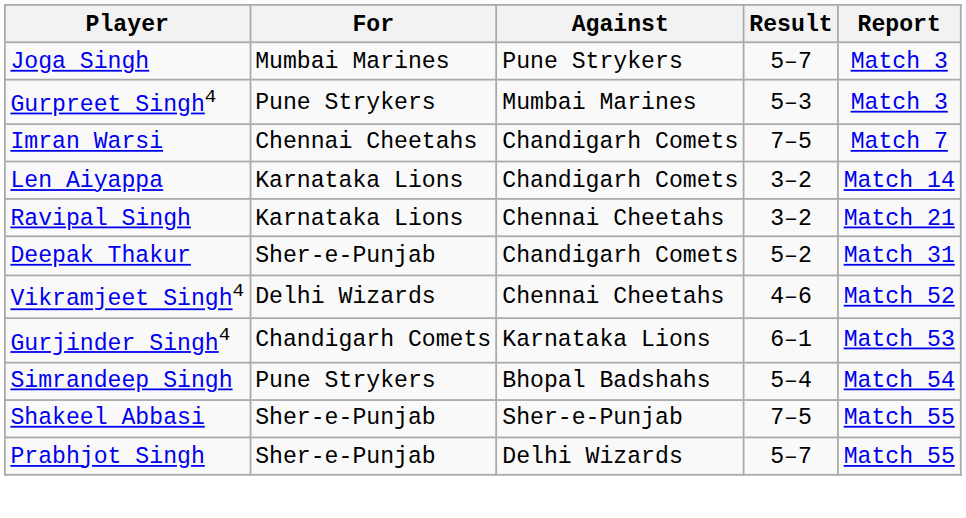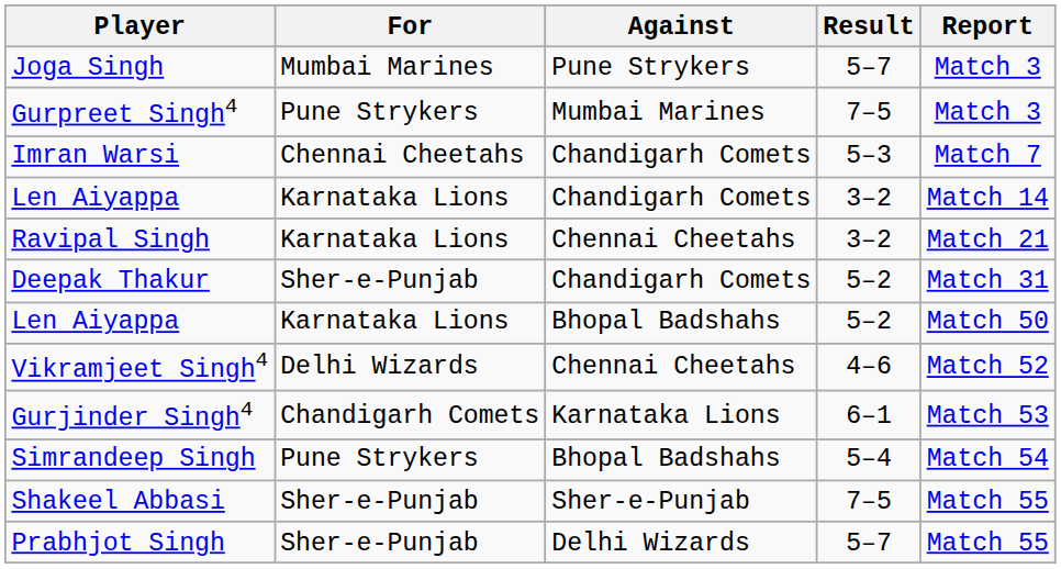 <table class="wikitable sortable">
 <tr>
 <th>Player</th>
 <th>For</th>
 <th>Against</th>
 <th>Result</th>
 <th>Report</th>
 </tr>
 <tr>
 <td><a href='#'>Joga Singh</a></td>
 <td>Mumbai Marines</td>
 <td>Pune Strykers</td>
 <td align="center">5–7</td>
 <td align="center"><a href='#'>Match 3</a></td>
 </tr>
 <tr>
 <td><a href='#'>Gurpreet Singh</a><sup>4</sup></td>
 <td>Pune Strykers</td>
 <td>Mumbai Marines</td>
-<td align="center">5–3</td>
+<td align="center">7–5</td>
 <td align="center"><a href='#'>Match 3</a></td>
 </tr>
 <tr>
 <td><a href='#'>Imran Warsi</a></td>
 <td>Chennai Cheetahs</td>
 <td>Chandigarh Comets</td>
-<td align="center">7–5</td>
+<td align="center">5–3</td>
 <td align="center"><a href='#'>Match 7</a></td>
 </tr>
 <tr>
 <td><a href='#'>Len Aiyappa</a></td>
 <td>Karnataka Lions</td>
 <td>Chandigarh Comets</td>
 <td align="center">3–2</td>
 <td align="center"><a href='#'>Match 14</a></td>
 </tr>
 <tr>
 <td><a href='#'>Ravipal Singh</a></td>
 <td>Karnataka Lions</td>
 <td>Chennai Cheetahs</td>
 <td align="center">3–2</td>
 <td align="center"><a href='#'>Match 21</a></td>
 </tr>
 <tr>
 <td><a href='#'>Deepak Thakur</a></td>
 <td>Sher-e-Punjab</td>
 <td>Chandigarh Comets</td>
 <td align="center">5–2</td>
 <td align="center"><a href='#'>Match 31</a></td>
+</tr>
+<tr>
+<td><a href='#'>Len Aiyappa</a></td>
+<td>Karnataka Lions</td>
+<td>Bhopal Badshahs</td>
+<td align="center">5–2</td>
+<td align="center"><a href='#'>Match 50</a></td>
 </tr>
 <tr>
 <td><a href='#'>Vikramjeet Singh</a><sup>4</sup></td>
 <td>Delhi Wizards</td>
 <td>Chennai Cheetahs</td>
 <td align="center">4–6</td>
 <td align="center"><a href='#'>Match 52</a></td>
 </tr>
 <tr>
 <td><a href='#'>Gurjinder Singh</a><sup>4</sup></td>
 <td>Chandigarh Comets</td>
 <td>Karnataka Lions</td>
 <td align="center">6–1</td>
 <td align="center"><a href='#'>Match 53</a></td>
 </tr>
 <tr>
 <td><a href='#'>Simrandeep Singh</a></td>
 <td>Pune Strykers</td>
 <td>Bhopal Badshahs</td>
 <td align="center">5–4</td>
 <td align="center"><a href='#'>Match 54</a></td>
 </tr>
 <tr>
 <td><a href='#'>Shakeel Abbasi</a></td>
 <td>Sher-e-Punjab</td>
 <td>Sher-e-Punjab</td>
 <td align="center">7–5</td>
 <td align="center"><a href='#'>Match 55</a></td>
 </tr>
 <tr>
 <td><a href='#'>Prabhjot Singh</a></td>
 <td>Sher-e-Punjab</td>
 <td>Delhi Wizards</td>
 <td align="center">5–7</td>
 <td align="center"><a href='#'>Match 55</a></td>
 </tr>
 </table>
